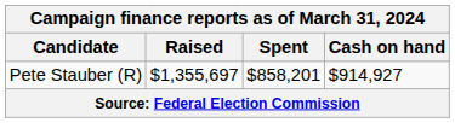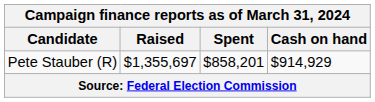 <table class="wikitable sortable">
 <tr>
 <th colspan=4>Campaign finance reports as of March 31, 2024</th>
 </tr>
 <tr style="text-align:center;">
 <th>Candidate</th>
 <th>Raised</th>
 <th>Spent</th>
 <th>Cash on hand</th>
 </tr>
 <tr>
 <td>Pete Stauber (R)</td>
 <td>$1,355,697</td>
 <td>$858,201</td>
-<td>$914,927</td>
+<td>$914,929</td>
 </tr>
 <tr>
 <th colspan="4"><small>Source: <a href='#'>Federal Election Commission</a></small></th>
 </tr>
 </table>
